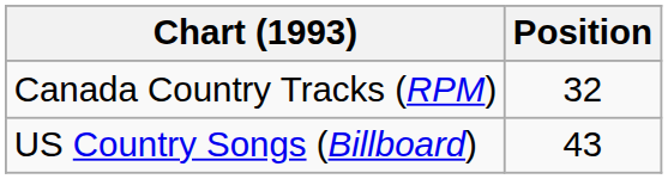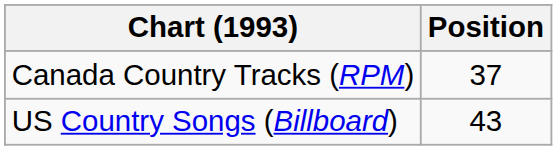 <table class="wikitable sortable">
 <tr>
 <th scope="col">Chart (1993)</th>
 <th scope="col">Position</th>
 </tr>
 <tr>
 <td>Canada Country Tracks (<em><a href='#'>RPM</a></em>)</td>
-<td align="center">32</td>
+<td align="center">37</td>
 </tr>
 <tr>
 <td>US <a href='#'>Country Songs</a> (<em><a href='#'>Billboard</a></em>)</td>
 <td align="center">43</td>
 </tr>
 </table>
